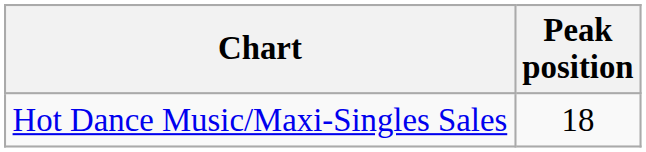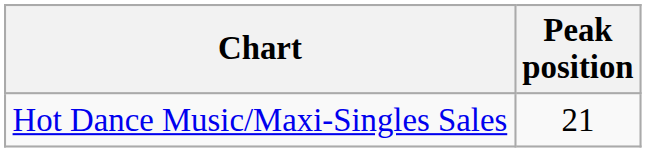 <table class="wikitable sortable">
 <tr>
 <th>Chart</th>
 <th>Peak<br>position</th>
 </tr>
 <tr>
 <td><a href='#'>Hot Dance Music/Maxi-Singles Sales</a></td>
-<td style="text-align:center;">18</td>
+<td style="text-align:center;">21</td>
 </tr>
 </table>
